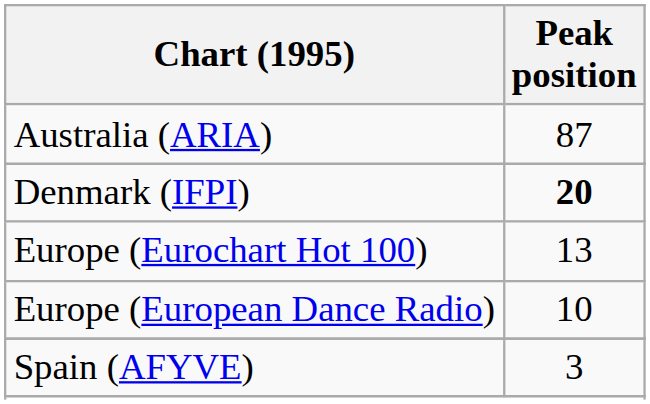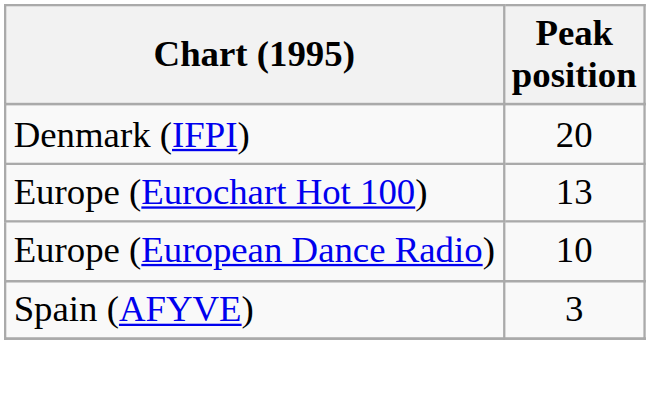 <table class="wikitable sortable">
 <tr>
 <th>Chart (1995)</th>
 <th>Peak<br>position</th>
-</tr>
-<tr>
-<td>Australia (<a href='#'>ARIA</a>)</td>
-<td align="center">87</td>
 </tr>
 <tr>
 </tr>
 <tr>
 </tr>
 <tr>
 </tr>
 <tr>
 <td>Denmark (<a href='#'>IFPI</a>)</td>
-<td align="center"><strong>20</strong></td>
+<td align="center">20</td>
 </tr>
 <tr>
 <td>Europe (<a href='#'>Eurochart Hot 100</a>)</td>
 <td align="center">13</td>
 </tr>
 <tr>
 <td>Europe (<a href='#'>European Dance Radio</a>)</td>
 <td align="center">10</td>
 </tr>
 <tr>
 </tr>
 <tr>
 </tr>
 <tr>
 </tr>
 <tr>
 </tr>
 <tr>
 </tr>
 <tr>
 <td>Spain (<a href='#'>AFYVE</a>)</td>
 <td align="center">3</td>
 </tr>
 <tr>
 </tr>
 <tr>
 </tr>
 <tr>
 </tr>
 </table>
